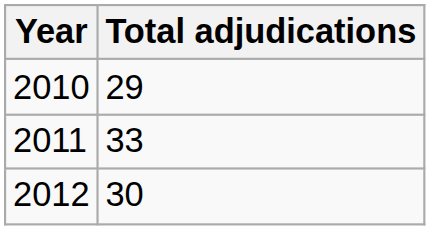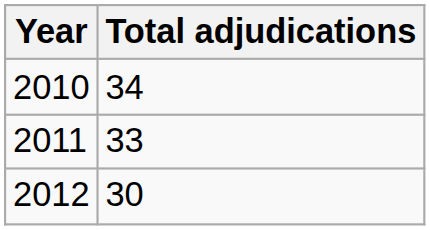 <table class=wikitable>
 <tr>
 <th>Year</th>
 <th>Total adjudications</th>
 </tr>
 <tr>
 <td>2010</td>
-<td>29</td>
+<td>34</td>
 </tr>
 <tr>
 <td>2011</td>
 <td>33</td>
 </tr>
 <tr>
 <td>2012</td>
 <td>30</td>
 </tr>
 </table>
